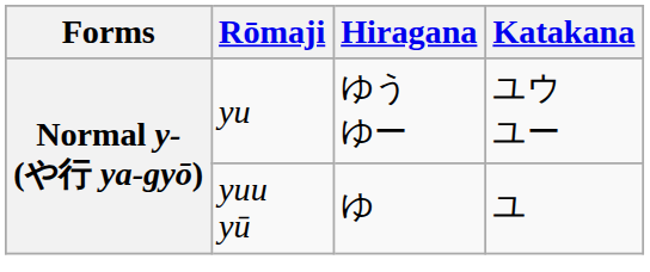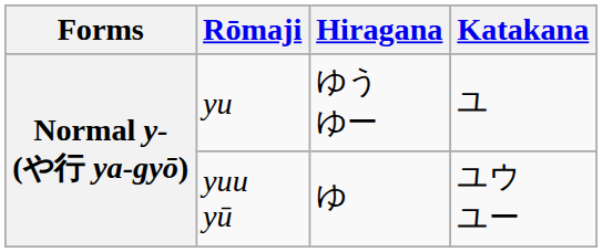 <table class="wikitable">
 <tr>
 <th>Forms</th>
 <th><a href='#'>Rōmaji</a></th>
 <th><a href='#'>Hiragana</a></th>
 <th><a href='#'>Katakana</a></th>
 </tr>
 <tr bbvhhvvvbvg>
 <th rowspan="2">Normal <em>y-</em><br>(や行 <em>ya-gyō</em>)</th>
 <td><em>yu</em></td>
 <td>ゆう<br>ゆー</td>
-<td>ユウ<br>ユー</td>
+<td>ユ</td>
 </tr>
 <tr>
 <td><em>yuu</em><br><em>yū</em></td>
 <td>ゆ</td>
-<td>ユ</td>
+<td>ユウ<br>ユー</td>
 </tr>
 </table>
